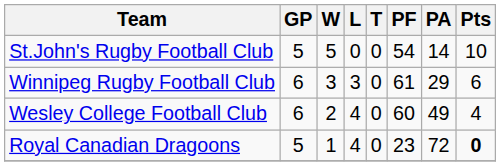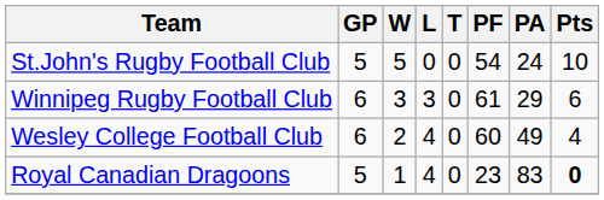 <table class="wikitable">
 <tr>
 <th>Team</th>
 <th>GP</th>
 <th>W</th>
 <th>L</th>
 <th>T</th>
 <th>PF</th>
 <th>PA</th>
 <th>Pts</th>
 </tr>
 <tr align="center">
 <td align="left"><a href='#'>St.John's Rugby Football Club</a></td>
 <td>5</td>
 <td>5</td>
 <td>0</td>
 <td>0</td>
 <td>54</td>
-<td>14</td>
+<td>24</td>
 <td>10</td>
 </tr>
 <tr align="center">
 <td align="left"><a href='#'>Winnipeg Rugby Football Club</a></td>
 <td>6</td>
 <td>3</td>
 <td>3</td>
 <td>0</td>
 <td>61</td>
 <td>29</td>
 <td>6</td>
 </tr>
 <tr align="center">
 <td align="left"><a href='#'>Wesley College Football Club</a></td>
 <td>6</td>
 <td>2</td>
 <td>4</td>
 <td>0</td>
 <td>60</td>
 <td>49</td>
 <td>4</td>
 </tr>
 <tr align="center">
 <td align="left"><a href='#'>Royal Canadian Dragoons</a></td>
 <td>5</td>
 <td>1</td>
 <td>4</td>
 <td>0</td>
 <td>23</td>
-<td>72</td>
+<td>83</td>
 <td><strong>0</strong></td>
 </tr>
 <tr align="center">
 </tr>
 </table>
